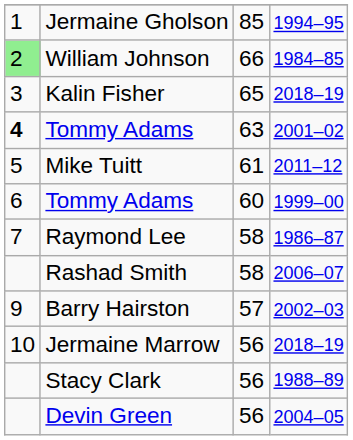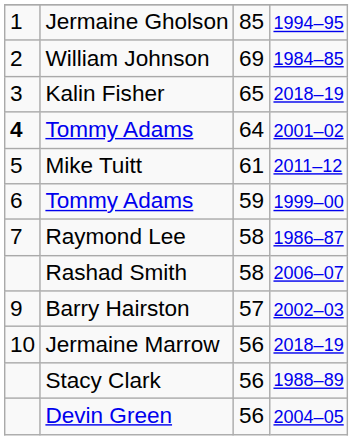 <table class="wikitable">
 <tr>
 </tr>
 <tr>
 <td>1</td>
 <td>Jermaine Gholson</td>
 <td>85</td>
 <td style="font-size:80%;"><a href='#'>1994–95</a></td>
 </tr>
 <tr>
-<td style="background: lightgreen;">2</td>
+<td>2</td>
 <td>William Johnson</td>
-<td>66</td>
+<td>69</td>
 <td style="font-size:80%;"><a href='#'>1984–85</a></td>
 </tr>
 <tr>
 <td>3</td>
 <td>Kalin Fisher</td>
 <td>65</td>
 <td style="font-size:80%;"><a href='#'>2018–19</a></td>
 </tr>
 <tr>
 <td><strong>4</strong></td>
 <td><a href='#'>Tommy Adams</a></td>
-<td>63</td>
+<td>64</td>
 <td style="font-size:80%;"><a href='#'>2001–02</a></td>
 </tr>
 <tr>
 <td>5</td>
 <td>Mike Tuitt</td>
 <td>61</td>
 <td style="font-size:80%;"><a href='#'>2011–12</a></td>
 </tr>
 <tr>
 <td>6</td>
 <td><a href='#'>Tommy Adams</a></td>
-<td>60</td>
+<td>59</td>
 <td style="font-size:80%;"><a href='#'>1999–00</a></td>
 </tr>
 <tr>
 <td>7</td>
 <td>Raymond Lee</td>
 <td>58</td>
 <td style="font-size:80%;"><a href='#'>1986–87</a></td>
 </tr>
 <tr>
 <td></td>
 <td>Rashad Smith</td>
 <td>58</td>
 <td style="font-size:80%;"><a href='#'>2006–07</a></td>
 </tr>
 <tr>
 <td>9</td>
 <td>Barry Hairston</td>
 <td>57</td>
 <td style="font-size:80%;"><a href='#'>2002–03</a></td>
 </tr>
 <tr>
 <td>10</td>
 <td>Jermaine Marrow</td>
 <td>56</td>
 <td style="font-size:80%;"><a href='#'>2018–19</a></td>
 </tr>
 <tr>
 <td></td>
 <td>Stacy Clark</td>
 <td>56</td>
 <td style="font-size:80%;"><a href='#'>1988–89</a></td>
 </tr>
 <tr>
 <td></td>
 <td><a href='#'>Devin Green</a></td>
 <td>56</td>
 <td style="font-size:80%;"><a href='#'>2004–05</a></td>
 </tr>
 </table>
